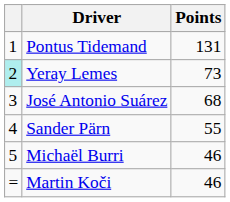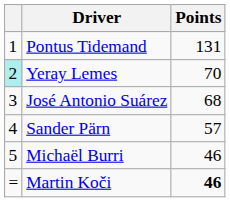 <table class="wikitable">
 <tr>
 <th></th>
 <th>Driver</th>
 <th>Points</th>
 </tr>
 <tr>
 <td>1</td>
 <td> <a href='#'>Pontus Tidemand</a></td>
 <td align="right">131</td>
 </tr>
 <tr>
 <td style="background: paleturquoise;">2</td>
 <td> <a href='#'>Yeray Lemes</a></td>
-<td align="right">73</td>
+<td align="right">70</td>
 </tr>
 <tr>
 <td>3</td>
 <td> <a href='#'>José Antonio Suárez</a></td>
 <td align="right">68</td>
 </tr>
 <tr>
 <td>4</td>
 <td> <a href='#'>Sander Pärn</a></td>
-<td align="right">55</td>
+<td align="right">57</td>
 </tr>
 <tr>
 <td>5</td>
 <td> <a href='#'>Michaël Burri</a></td>
 <td align="right">46</td>
 </tr>
 <tr>
 <td>=</td>
 <td> <a href='#'>Martin Koči</a></td>
-<td align="right">46</td>
+<td align="right"><strong>46</strong></td>
 </tr>
 </table>
